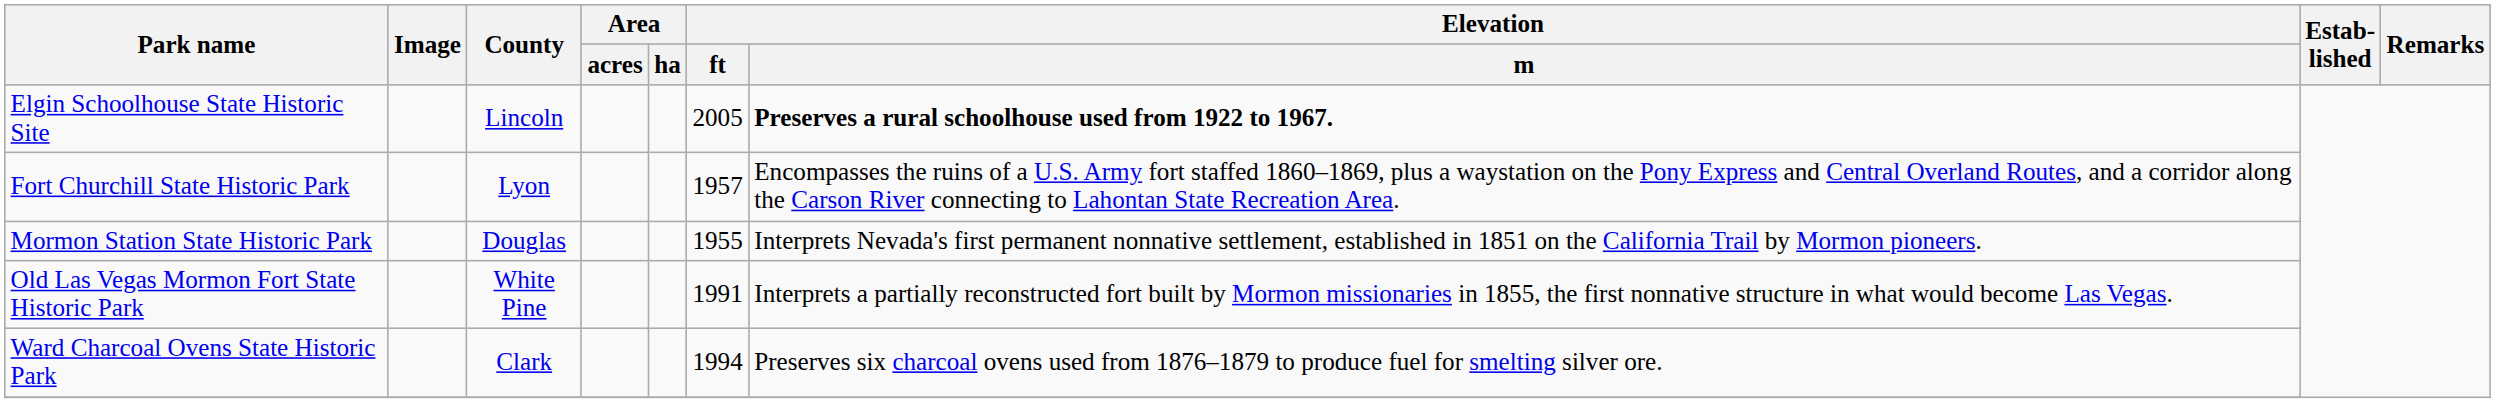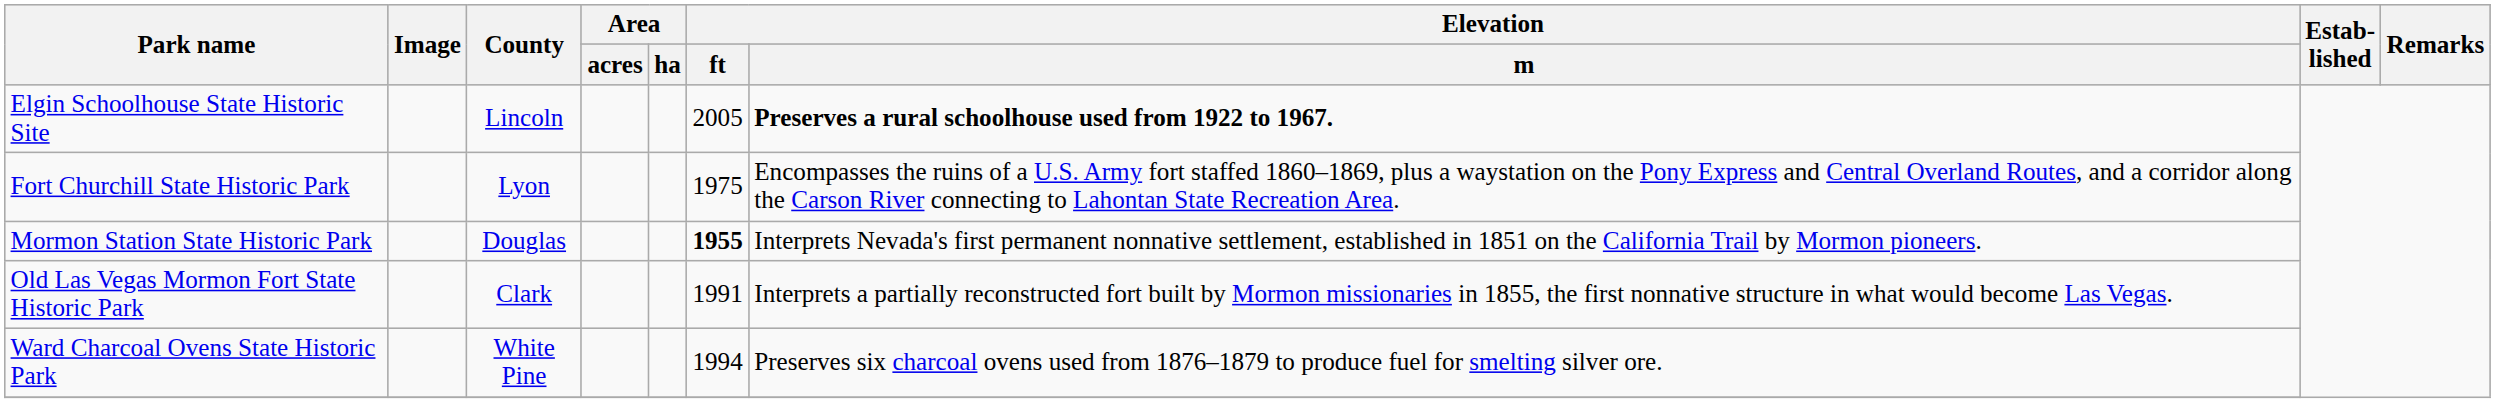 <table class="wikitable sortable" style="width:100%">
 <tr>
 <th style="width:*;" rowspan=2>Park name</th>
 <th class="unsortable" rowspan=2>Image</th>
 <th style="width:*;" rowspan=2>County</th>
 <th style="width:*;" colspan=2>Area</th>
 <th style="width:*;" colspan=2>Elevation</th>
 <th style="width:*;" rowspan=2>Estab-<br>lished</th>
 <th style="width:*;" class="unsortable" rowspan=2>Remarks</th>
 </tr>
 <tr>
 <th>acres</th>
 <th>ha</th>
 <th>ft</th>
 <th>m</th>
 </tr>
 <tr>
 <td><a href='#'>Elgin Schoolhouse State Historic Site</a></td>
 <td></td>
 <td style="text-align:center"><a href='#'>Lincoln</a></td>
 <td></td>
 <td></td>
 <td style="text-align:center">2005</td>
 <td><strong>Preserves a rural schoolhouse used from 1922 to 1967.</strong></td>
 </tr>
 <tr>
 <td><a href='#'>Fort Churchill State Historic Park</a></td>
 <td></td>
 <td style="text-align:center"><a href='#'>Lyon</a></td>
 <td></td>
 <td></td>
-<td style="text-align:center">1957</td>
+<td style="text-align:center">1975</td>
 <td>Encompasses the ruins of a <a href='#'>U.S. Army</a> fort staffed 1860–1869, plus a waystation on the <a href='#'>Pony Express</a> and <a href='#'>Central Overland Routes</a>, and a corridor along the <a href='#'>Carson River</a> connecting to <a href='#'>Lahontan State Recreation Area</a>.</td>
 </tr>
 <tr>
 <td><a href='#'>Mormon Station State Historic Park</a></td>
 <td></td>
 <td style="text-align:center"><a href='#'>Douglas</a></td>
 <td></td>
 <td></td>
-<td style="text-align:center">1955</td>
+<td style="text-align:center"><strong>1955</strong></td>
 <td>Interprets Nevada's first permanent nonnative settlement, established in 1851 on the <a href='#'>California Trail</a> by <a href='#'>Mormon pioneers</a>.</td>
 </tr>
 <tr>
 <td><a href='#'>Old Las Vegas Mormon Fort State Historic Park</a></td>
 <td></td>
-<td style="text-align:center"><a href='#'>White Pine</a></td>
+<td style="text-align:center"><a href='#'>Clark</a></td>
 <td></td>
 <td></td>
 <td style="text-align:center">1991</td>
 <td>Interprets a partially reconstructed fort built by <a href='#'>Mormon missionaries</a> in 1855, the first nonnative structure in what would become <a href='#'>Las Vegas</a>.</td>
 </tr>
 <tr>
 <td><a href='#'>Ward Charcoal Ovens State Historic Park</a></td>
 <td></td>
-<td style="text-align:center"><a href='#'>Clark</a></td>
+<td style="text-align:center"><a href='#'>White Pine</a></td>
 <td></td>
 <td></td>
 <td style="text-align:center">1994</td>
 <td>Preserves six  <a href='#'>charcoal</a> ovens used from 1876–1879 to produce fuel for <a href='#'>smelting</a> silver ore.</td>
 </tr>
 <tr>
 </tr>
 </table>
